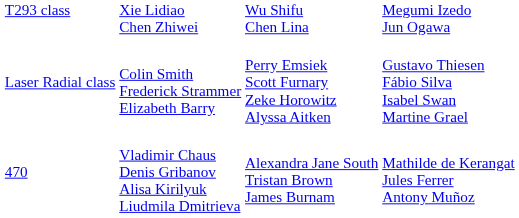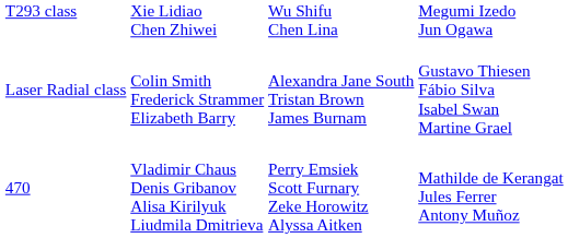 <table>
 <tr>
 <td><a href='#'>T293 class</a></td>
 <td><br><a href='#'>Xie Lidiao</a><br><a href='#'>Chen Zhiwei</a></td>
 <td><br><a href='#'>Wu Shifu</a><br><a href='#'>Chen Lina</a></td>
 <td><br><a href='#'>Megumi Izedo</a><br><a href='#'>Jun Ogawa</a></td>
 </tr>
 <tr>
 <td><a href='#'>Laser Radial class</a></td>
 <td><br><a href='#'>Colin Smith</a><br><a href='#'>Frederick Strammer</a><br><a href='#'>Elizabeth Barry</a></td>
-<td><br><a href='#'>Perry Emsiek</a><br><a href='#'>Scott Furnary</a><br><a href='#'>Zeke Horowitz</a><br><a href='#'>Alyssa Aitken</a></td>
+<td><br><a href='#'>Alexandra Jane South</a><br><a href='#'>Tristan Brown</a><br><a href='#'>James Burnam</a></td>
 <td><br><a href='#'>Gustavo Thiesen</a><br><a href='#'>Fábio Silva</a><br><a href='#'>Isabel Swan</a><br><a href='#'>Martine Grael</a></td>
 </tr>
 <tr>
 <td><a href='#'>470</a></td>
 <td><br><a href='#'>Vladimir Chaus</a><br><a href='#'>Denis Gribanov</a><br><a href='#'>Alisa Kirilyuk</a><br><a href='#'>Liudmila Dmitrieva</a></td>
-<td><br><a href='#'>Alexandra Jane South</a><br><a href='#'>Tristan Brown</a><br><a href='#'>James Burnam</a></td>
+<td><br><a href='#'>Perry Emsiek</a><br><a href='#'>Scott Furnary</a><br><a href='#'>Zeke Horowitz</a><br><a href='#'>Alyssa Aitken</a></td>
 <td><br><a href='#'>Mathilde de Kerangat</a><br><a href='#'>Jules Ferrer</a><br><a href='#'>Antony Muñoz</a></td>
 </tr>
 </table>
